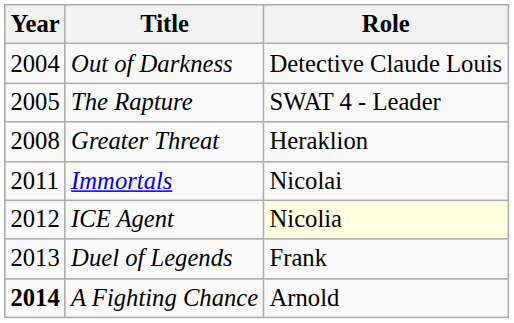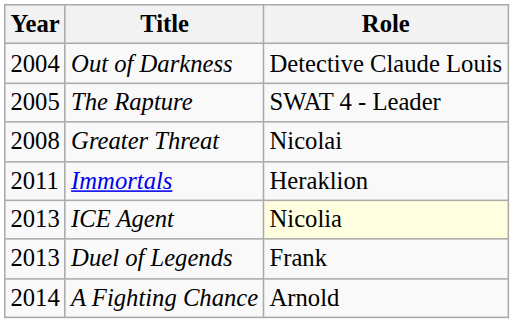 <table class="wikitable sortable">
 <tr>
 <th class="unsortable">Year</th>
 <th class="unsortable">Title</th>
 <th class="unsortable">Role</th>
 </tr>
 <tr>
 <td>2004</td>
 <td><em>Out of Darkness</em></td>
 <td>Detective Claude Louis</td>
 </tr>
 <tr>
 <td>2005</td>
 <td><em>The Rapture</em></td>
 <td>SWAT 4 - Leader </td>
 </tr>
 <tr>
 <td>2008</td>
 <td><em>Greater Threat</em></td>
-<td>Heraklion </td>
+<td>Nicolai </td>
 </tr>
 <tr>
 <td>2011</td>
 <td><em><a href='#'>Immortals</a></em></td>
-<td>Nicolai </td>
+<td>Heraklion </td>
 </tr>
 <tr>
-<td>2012</td>
+<td>2013</td>
 <td><em>ICE Agent</em></td>
 <td style="background: lightyellow;">Nicolia </td>
 </tr>
 <tr>
 <td>2013</td>
 <td><em>Duel of Legends</em></td>
 <td>Frank </td>
 </tr>
 <tr>
-<td><strong>2014</strong></td>
+<td>2014</td>
 <td><em>A Fighting Chance</em></td>
 <td>Arnold  </td>
 </tr>
 </table>
